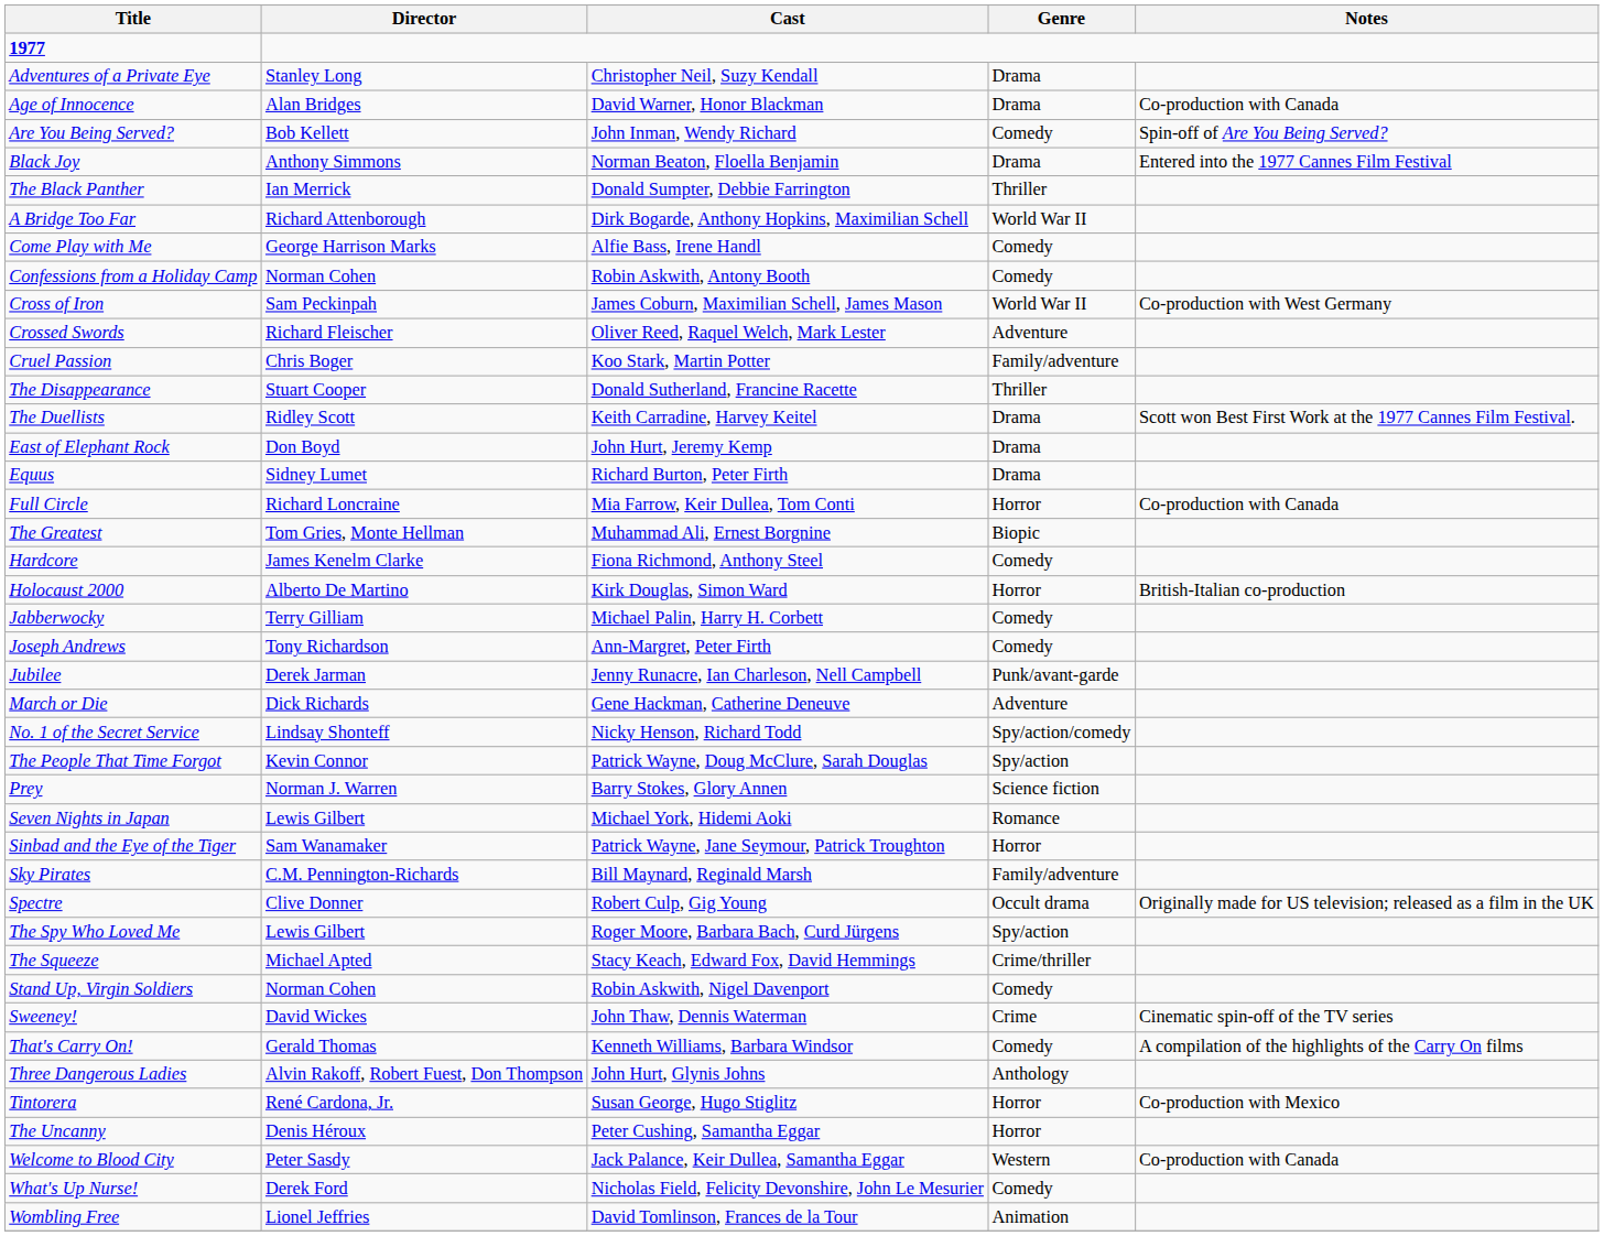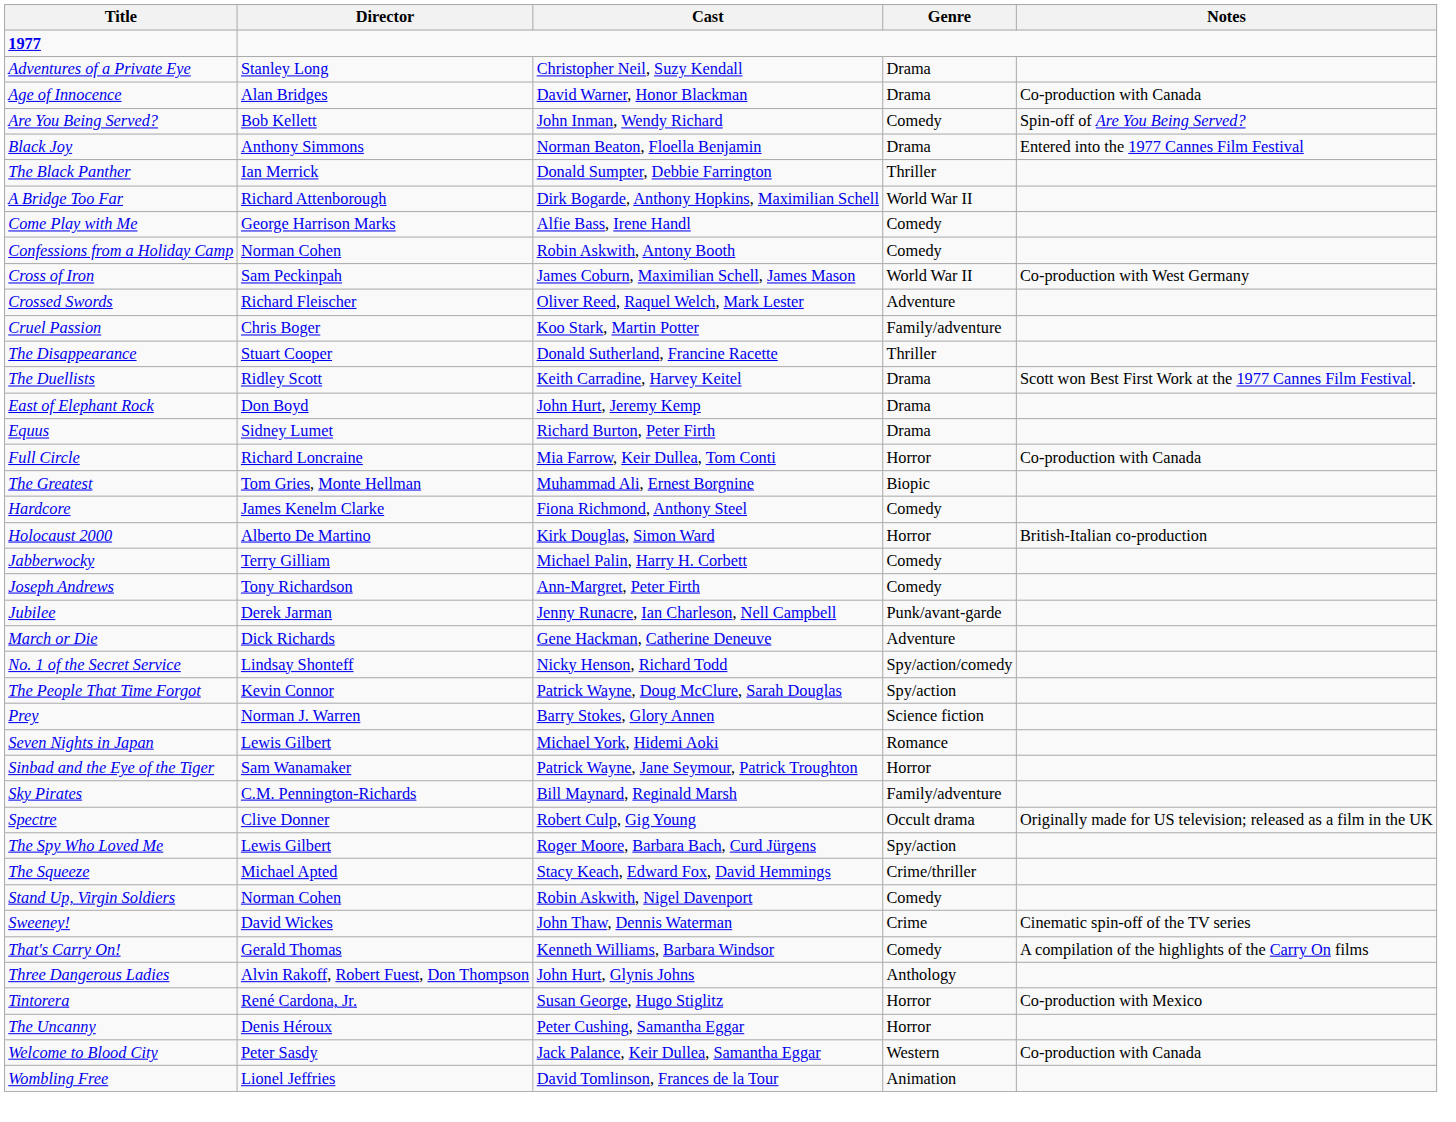 <table class="wikitable">
 <tr>
 </tr>
 <tr>
 <th>Title</th>
 <th>Director</th>
 <th>Cast</th>
 <th>Genre</th>
 <th>Notes</th>
 </tr>
 <tr>
 <td><strong><a href='#'>1977</a></strong></td>
 </tr>
 <tr>
 <td><em><a href='#'>Adventures of a Private Eye</a></em></td>
 <td><a href='#'>Stanley Long</a></td>
 <td><a href='#'>Christopher Neil</a>, <a href='#'>Suzy Kendall</a></td>
 <td>Drama</td>
 <td></td>
 </tr>
 <tr>
 <td><em><a href='#'>Age of Innocence</a></em></td>
 <td><a href='#'>Alan Bridges</a></td>
 <td><a href='#'>David Warner</a>, <a href='#'>Honor Blackman</a></td>
 <td>Drama</td>
 <td>Co-production with Canada </td>
 </tr>
 <tr>
 <td><em><a href='#'>Are You Being Served?</a></em></td>
 <td><a href='#'>Bob Kellett</a></td>
 <td><a href='#'>John Inman</a>, <a href='#'>Wendy Richard</a></td>
 <td>Comedy</td>
 <td>Spin-off of <em><a href='#'>Are You Being Served?</a></em></td>
 </tr>
 <tr>
 <td><em><a href='#'>Black Joy</a></em></td>
 <td><a href='#'>Anthony Simmons</a></td>
 <td><a href='#'>Norman Beaton</a>, <a href='#'>Floella Benjamin</a></td>
 <td>Drama</td>
 <td>Entered into the <a href='#'>1977 Cannes Film Festival</a></td>
 </tr>
 <tr>
 <td><em><a href='#'>The Black Panther</a></em></td>
 <td><a href='#'>Ian Merrick</a></td>
 <td><a href='#'>Donald Sumpter</a>, <a href='#'>Debbie Farrington</a></td>
 <td>Thriller</td>
 <td></td>
 </tr>
 <tr>
 <td><em><a href='#'>A Bridge Too Far</a></em></td>
 <td><a href='#'>Richard Attenborough</a></td>
 <td><a href='#'>Dirk Bogarde</a>, <a href='#'>Anthony Hopkins</a>, <a href='#'>Maximilian Schell</a></td>
 <td>World War II</td>
 <td></td>
 </tr>
 <tr>
 <td><em><a href='#'>Come Play with Me</a></em></td>
 <td><a href='#'>George Harrison Marks</a></td>
 <td><a href='#'>Alfie Bass</a>, <a href='#'>Irene Handl</a></td>
 <td>Comedy</td>
 <td></td>
 </tr>
 <tr>
 <td><em><a href='#'>Confessions from a Holiday Camp</a></em></td>
 <td><a href='#'>Norman Cohen</a></td>
 <td><a href='#'>Robin Askwith</a>, <a href='#'>Antony Booth</a></td>
 <td>Comedy</td>
 <td></td>
 </tr>
 <tr>
 <td><em><a href='#'>Cross of Iron</a></em></td>
 <td><a href='#'>Sam Peckinpah</a></td>
 <td><a href='#'>James Coburn</a>, <a href='#'>Maximilian Schell</a>, <a href='#'>James Mason</a></td>
 <td>World War II</td>
 <td>Co-production with West Germany</td>
 </tr>
 <tr>
 <td><em><a href='#'>Crossed Swords</a></em></td>
 <td><a href='#'>Richard Fleischer</a></td>
 <td><a href='#'>Oliver Reed</a>, <a href='#'>Raquel Welch</a>, <a href='#'>Mark Lester</a></td>
 <td>Adventure</td>
 <td></td>
 </tr>
 <tr>
 <td><em><a href='#'>Cruel Passion</a></em></td>
 <td><a href='#'>Chris Boger</a></td>
 <td><a href='#'>Koo Stark</a>, <a href='#'>Martin Potter</a></td>
 <td>Family/adventure</td>
 <td></td>
 </tr>
 <tr>
 <td><em><a href='#'>The Disappearance</a></em></td>
 <td><a href='#'>Stuart Cooper</a></td>
 <td><a href='#'>Donald Sutherland</a>, <a href='#'>Francine Racette</a></td>
 <td>Thriller</td>
 <td></td>
 </tr>
 <tr>
 <td><em><a href='#'>The Duellists</a></em></td>
 <td><a href='#'>Ridley Scott</a></td>
 <td><a href='#'>Keith Carradine</a>, <a href='#'>Harvey Keitel</a></td>
 <td>Drama</td>
 <td>Scott won Best First Work at the <a href='#'>1977 Cannes Film Festival</a>.</td>
 </tr>
 <tr>
 <td><em><a href='#'>East of Elephant Rock</a></em></td>
 <td><a href='#'>Don Boyd</a></td>
 <td><a href='#'>John Hurt</a>, <a href='#'>Jeremy Kemp</a></td>
 <td>Drama</td>
 <td></td>
 </tr>
 <tr>
 <td><em><a href='#'>Equus</a></em></td>
 <td><a href='#'>Sidney Lumet</a></td>
 <td><a href='#'>Richard Burton</a>, <a href='#'>Peter Firth</a></td>
 <td>Drama</td>
 <td></td>
 </tr>
 <tr>
 <td><em><a href='#'>Full Circle</a></em></td>
 <td><a href='#'>Richard Loncraine</a></td>
 <td><a href='#'>Mia Farrow</a>, <a href='#'>Keir Dullea</a>, <a href='#'>Tom Conti</a></td>
 <td>Horror</td>
 <td>Co-production with Canada</td>
 </tr>
 <tr>
 <td><em><a href='#'>The Greatest</a></em></td>
 <td><a href='#'>Tom Gries</a>, <a href='#'>Monte Hellman</a></td>
 <td><a href='#'>Muhammad Ali</a>, <a href='#'>Ernest Borgnine</a></td>
 <td>Biopic</td>
 <td></td>
 </tr>
 <tr>
 <td><em><a href='#'>Hardcore</a></em></td>
 <td><a href='#'>James Kenelm Clarke</a></td>
 <td><a href='#'>Fiona Richmond</a>, <a href='#'>Anthony Steel</a></td>
 <td>Comedy</td>
 <td></td>
 </tr>
 <tr>
 <td><em><a href='#'>Holocaust 2000</a></em></td>
 <td><a href='#'>Alberto De Martino</a></td>
 <td><a href='#'>Kirk Douglas</a>, <a href='#'>Simon Ward</a></td>
 <td>Horror</td>
 <td>British-Italian co-production</td>
 </tr>
 <tr>
 <td><em><a href='#'>Jabberwocky</a></em></td>
 <td><a href='#'>Terry Gilliam</a></td>
 <td><a href='#'>Michael Palin</a>, <a href='#'>Harry H. Corbett</a></td>
 <td>Comedy</td>
 <td></td>
 </tr>
 <tr>
 <td><em><a href='#'>Joseph Andrews</a></em></td>
 <td><a href='#'>Tony Richardson</a></td>
 <td><a href='#'>Ann-Margret</a>, <a href='#'>Peter Firth</a></td>
 <td>Comedy</td>
 <td></td>
 </tr>
 <tr>
 <td><em><a href='#'>Jubilee</a></em></td>
 <td><a href='#'>Derek Jarman</a></td>
 <td><a href='#'>Jenny Runacre</a>, <a href='#'>Ian Charleson</a>, <a href='#'>Nell Campbell</a></td>
 <td>Punk/avant-garde</td>
 <td></td>
 </tr>
 <tr>
 <td><em><a href='#'>March or Die</a></em></td>
 <td><a href='#'>Dick Richards</a></td>
 <td><a href='#'>Gene Hackman</a>, <a href='#'>Catherine Deneuve</a></td>
 <td>Adventure</td>
 <td></td>
 </tr>
 <tr>
 <td><em><a href='#'>No. 1 of the Secret Service</a></em></td>
 <td><a href='#'>Lindsay Shonteff</a></td>
 <td><a href='#'>Nicky Henson</a>, <a href='#'>Richard Todd</a></td>
 <td>Spy/action/comedy</td>
 <td></td>
 </tr>
 <tr>
 <td><em><a href='#'>The People That Time Forgot</a></em></td>
 <td><a href='#'>Kevin Connor</a></td>
 <td><a href='#'>Patrick Wayne</a>, <a href='#'>Doug McClure</a>, <a href='#'>Sarah Douglas</a></td>
 <td>Spy/action</td>
 <td></td>
 </tr>
 <tr>
 <td><em><a href='#'>Prey</a></em></td>
 <td><a href='#'>Norman J. Warren</a></td>
 <td><a href='#'>Barry Stokes</a>, <a href='#'>Glory Annen</a></td>
 <td>Science fiction</td>
 <td></td>
 </tr>
 <tr>
 <td><em><a href='#'>Seven Nights in Japan</a></em></td>
 <td><a href='#'>Lewis Gilbert</a></td>
 <td><a href='#'>Michael York</a>, <a href='#'>Hidemi Aoki</a></td>
 <td>Romance</td>
 <td></td>
 </tr>
 <tr>
 <td><em><a href='#'>Sinbad and the Eye of the Tiger</a></em></td>
 <td><a href='#'>Sam Wanamaker</a></td>
 <td><a href='#'>Patrick Wayne</a>, <a href='#'>Jane Seymour</a>, <a href='#'>Patrick Troughton</a></td>
 <td>Horror</td>
 <td></td>
 </tr>
 <tr>
 <td><em><a href='#'>Sky Pirates</a></em></td>
 <td><a href='#'>C.M. Pennington-Richards</a></td>
 <td><a href='#'>Bill Maynard</a>, <a href='#'>Reginald Marsh</a></td>
 <td>Family/adventure</td>
 <td></td>
 </tr>
 <tr>
 <td><em><a href='#'>Spectre</a></em></td>
 <td><a href='#'>Clive Donner</a></td>
 <td><a href='#'>Robert Culp</a>, <a href='#'>Gig Young</a></td>
 <td>Occult drama</td>
 <td>Originally made for US television; released as a film in the UK</td>
 </tr>
 <tr>
 <td><em><a href='#'>The Spy Who Loved Me</a></em></td>
 <td><a href='#'>Lewis Gilbert</a></td>
 <td><a href='#'>Roger Moore</a>, <a href='#'>Barbara Bach</a>, <a href='#'>Curd Jürgens</a></td>
 <td>Spy/action</td>
 <td></td>
 </tr>
 <tr>
 <td><em><a href='#'>The Squeeze</a></em></td>
 <td><a href='#'>Michael Apted</a></td>
 <td><a href='#'>Stacy Keach</a>, <a href='#'>Edward Fox</a>, <a href='#'>David Hemmings</a></td>
 <td>Crime/thriller</td>
 <td></td>
 </tr>
 <tr>
 <td><em><a href='#'>Stand Up, Virgin Soldiers</a></em></td>
 <td><a href='#'>Norman Cohen</a></td>
 <td><a href='#'>Robin Askwith</a>, <a href='#'>Nigel Davenport</a></td>
 <td>Comedy</td>
 <td></td>
 </tr>
 <tr>
 <td><em><a href='#'>Sweeney!</a></em></td>
 <td><a href='#'>David Wickes</a></td>
 <td><a href='#'>John Thaw</a>, <a href='#'>Dennis Waterman</a></td>
 <td>Crime</td>
 <td>Cinematic spin-off of the TV series</td>
 </tr>
 <tr>
 <td><em><a href='#'>That's Carry On!</a></em></td>
 <td><a href='#'>Gerald Thomas</a></td>
 <td><a href='#'>Kenneth Williams</a>, <a href='#'>Barbara Windsor</a></td>
 <td>Comedy</td>
 <td>A compilation of the highlights of the <a href='#'>Carry On</a> films</td>
 </tr>
 <tr>
 <td><em><a href='#'>Three Dangerous Ladies</a></em></td>
 <td><a href='#'>Alvin Rakoff</a>, <a href='#'>Robert Fuest</a>, <a href='#'>Don Thompson</a></td>
 <td><a href='#'>John Hurt</a>, <a href='#'>Glynis Johns</a></td>
 <td>Anthology</td>
 <td></td>
 </tr>
 <tr>
 <td><em><a href='#'>Tintorera</a></em></td>
 <td><a href='#'>René Cardona, Jr.</a></td>
 <td><a href='#'>Susan George</a>, <a href='#'>Hugo Stiglitz</a></td>
 <td>Horror</td>
 <td>Co-production with Mexico</td>
 </tr>
 <tr>
 <td><em><a href='#'>The Uncanny</a></em></td>
 <td><a href='#'>Denis Héroux</a></td>
 <td><a href='#'>Peter Cushing</a>, <a href='#'>Samantha Eggar</a></td>
 <td>Horror</td>
 <td></td>
 </tr>
 <tr>
 <td><em><a href='#'>Welcome to Blood City</a></em></td>
 <td><a href='#'>Peter Sasdy</a></td>
 <td><a href='#'>Jack Palance</a>, <a href='#'>Keir Dullea</a>, <a href='#'>Samantha Eggar</a></td>
 <td>Western</td>
 <td>Co-production with Canada</td>
 </tr>
 <tr>
-<td><em><a href='#'>What's Up Nurse!</a></em></td>
-<td><a href='#'>Derek Ford</a></td>
-<td><a href='#'>Nicholas Field</a>, <a href='#'>Felicity Devonshire</a>, <a href='#'>John Le Mesurier</a></td>
-<td>Comedy</td>
-<td></td>
-</tr>
-<tr>
 <td><em><a href='#'>Wombling Free</a></em></td>
 <td><a href='#'>Lionel Jeffries</a></td>
 <td><a href='#'>David Tomlinson</a>, <a href='#'>Frances de la Tour</a></td>
 <td>Animation</td>
 <td></td>
 </tr>
 <tr>
 </tr>
 </table>
